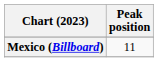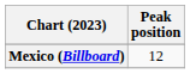 <table class="wikitable sortable plainrowheaders" style="text-align:center">
 <tr>
 <th scope="col">Chart (2023)</th>
 <th scope="col">Peak<br>position</th>
 </tr>
 <tr>
 </tr>
 <tr>
 <th scope="row">Mexico (<em><a href='#'>Billboard</a></em>)</th>
-<td>11</td>
+<td>12</td>
 </tr>
 <tr>
 </tr>
 <tr>
 </tr>
 <tr>
 </tr>
 <tr>
 </tr>
 </table>
